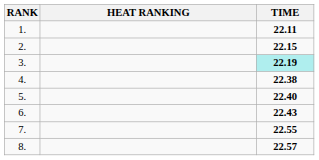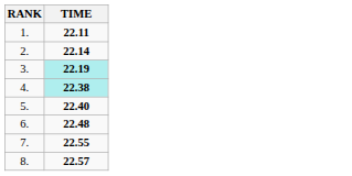 <table class="wikitable">
 <tr>
 <th>RANK</th>
-<th style="width: 20em">HEAT RANKING</th>
 <th style="width: 5em">TIME</th>
 </tr>
 <tr>
 <td align="center">1.</td>
-<td></td>
 <td align="center"><strong>22.11</strong></td>
 </tr>
 <tr>
 <td align="center">2.</td>
-<td></td>
-<td align="center"><strong>22.15</strong></td>
+<td align="center"><strong>22.14</strong></td>
 </tr>
 <tr>
 <td align="center">3.</td>
-<td></td>
 <td align="center" style="background: paleturquoise;"><strong>22.19</strong></td>
 </tr>
 <tr>
 <td align="center">4.</td>
-<td></td>
-<td align="center"><strong>22.38</strong></td>
+<td align="center" style="background: paleturquoise;"><strong>22.38</strong></td>
 </tr>
 <tr>
 <td align="center">5.</td>
-<td></td>
 <td align="center"><strong>22.40</strong></td>
 </tr>
 <tr>
 <td align="center">6.</td>
-<td></td>
-<td align="center"><strong>22.43</strong></td>
+<td align="center"><strong>22.48</strong></td>
 </tr>
 <tr>
 <td align="center">7.</td>
-<td></td>
 <td align="center"><strong>22.55</strong></td>
 </tr>
 <tr>
 <td align="center">8.</td>
-<td></td>
 <td align="center"><strong>22.57</strong></td>
 </tr>
 </table>
